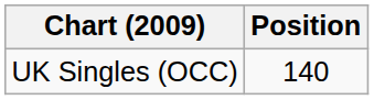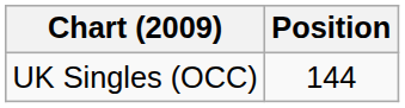 <table class="wikitable">
 <tr>
 <th>Chart (2009)</th>
 <th>Position</th>
 </tr>
 <tr>
 <td>UK Singles (OCC)</td>
-<td style="text-align:center;">140</td>
+<td style="text-align:center;">144</td>
 </tr>
 </table>
